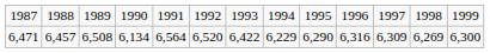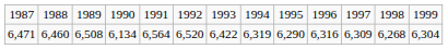 <table class="wikitable" style="text-align:center">
 <tr>
 <td>1987</td>
 <td>1988</td>
 <td>1989</td>
 <td>1990</td>
 <td>1991</td>
 <td>1992</td>
 <td>1993</td>
 <td>1994</td>
 <td>1995</td>
 <td>1996</td>
 <td>1997</td>
 <td>1998</td>
 <td>1999</td>
 </tr>
 <tr>
 <td>6,471</td>
-<td>6,457</td>
+<td>6,460</td>
 <td>6,508</td>
 <td>6,134</td>
 <td>6,564</td>
 <td>6,520</td>
 <td>6,422</td>
-<td>6,229</td>
+<td>6,319</td>
 <td>6,290</td>
 <td>6,316</td>
 <td>6,309</td>
-<td>6,269</td>
-<td>6,300</td>
+<td>6,268</td>
+<td>6,304</td>
 </tr>
 </table>
